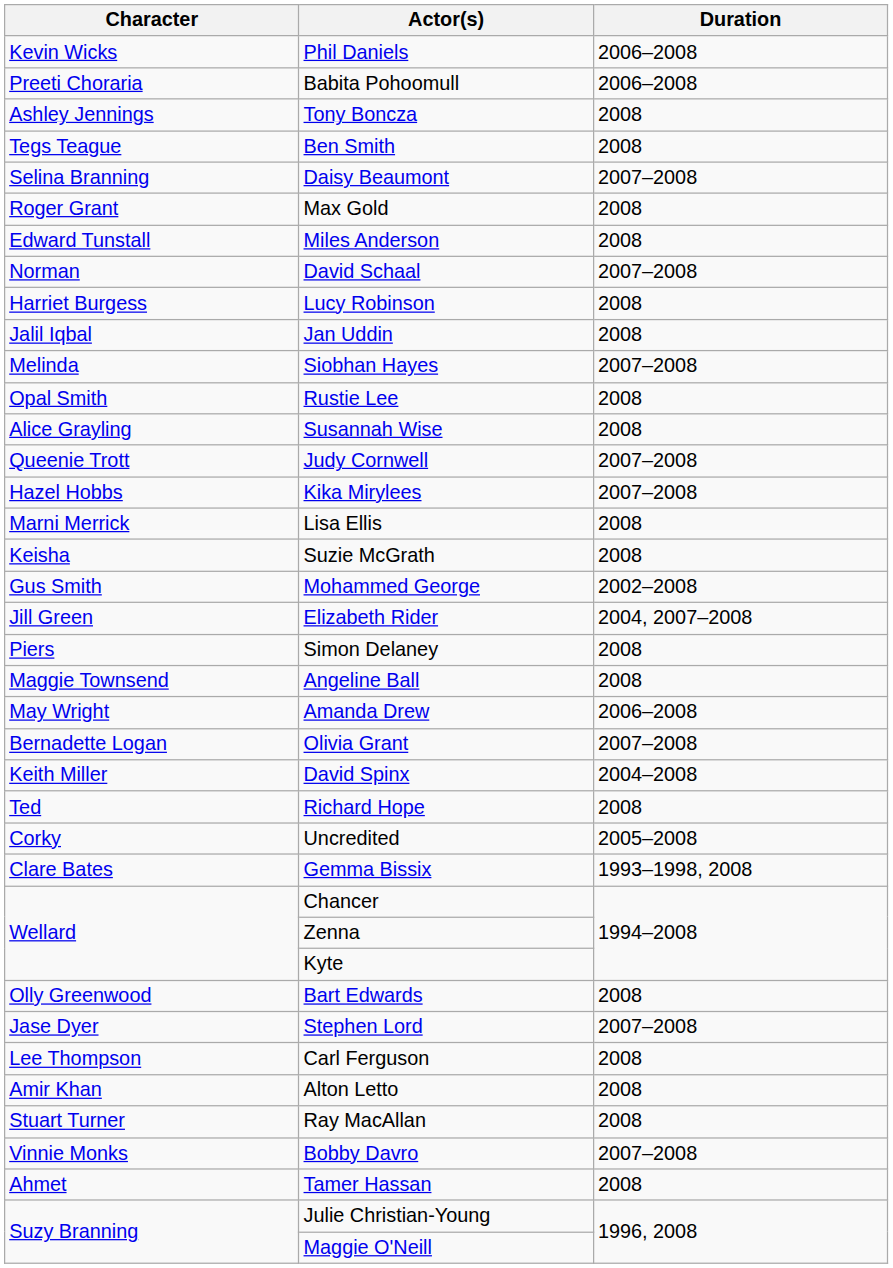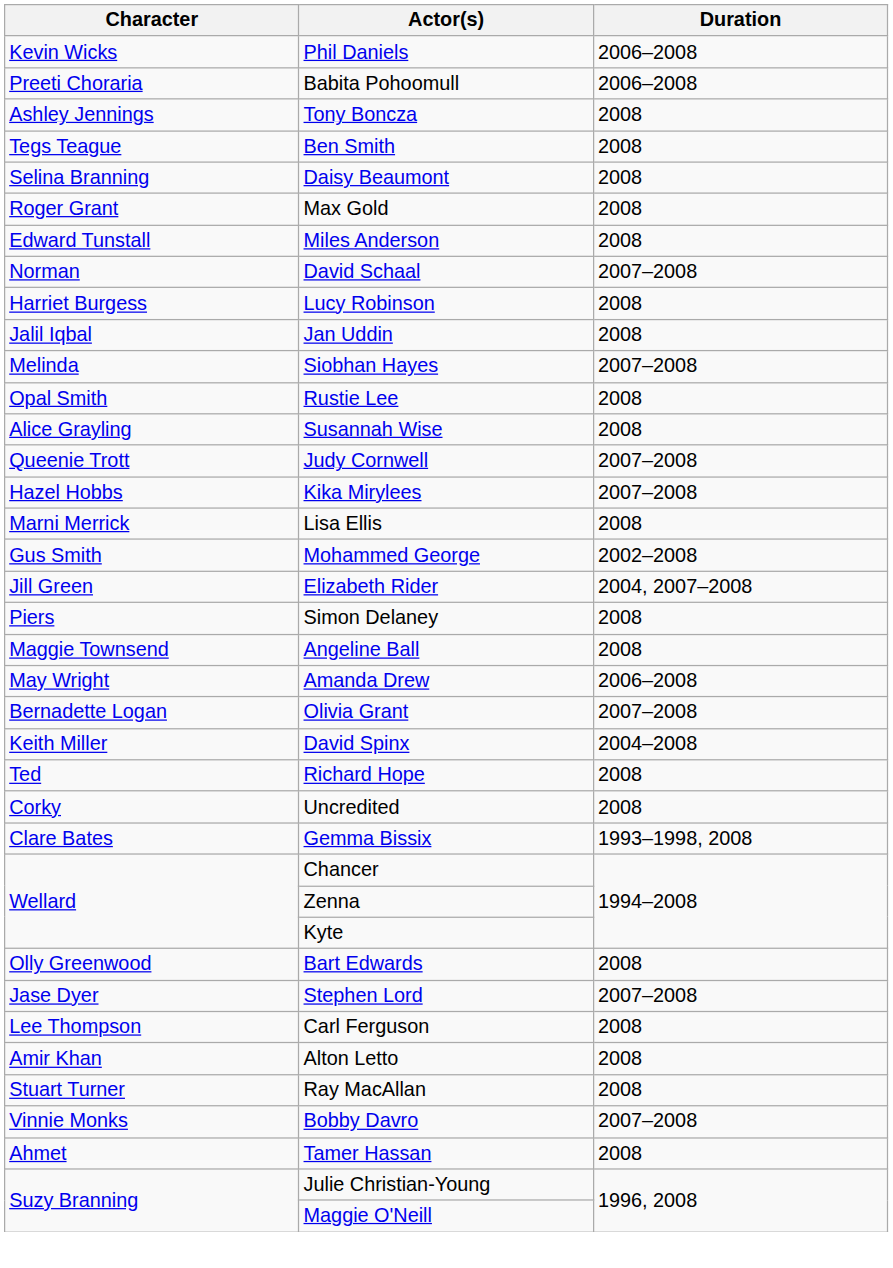 <table class="wikitable">
 <tr>
 <th scope="col" width="230">Character</th>
 <th scope="col" width="230">Actor(s)</th>
 <th scope="col" width="230">Duration</th>
 </tr>
 <tr>
 <td><a href='#'>Kevin Wicks</a></td>
 <td><a href='#'>Phil Daniels</a></td>
 <td>2006–2008</td>
 </tr>
 <tr>
 <td><a href='#'>Preeti Choraria</a></td>
 <td>Babita Pohoomull</td>
 <td>2006–2008</td>
 </tr>
 <tr>
 <td><a href='#'>Ashley Jennings</a></td>
 <td><a href='#'>Tony Boncza</a></td>
 <td>2008</td>
 </tr>
 <tr>
 <td><a href='#'>Tegs Teague</a></td>
 <td><a href='#'>Ben Smith</a></td>
 <td>2008</td>
 </tr>
 <tr>
 <td><a href='#'>Selina Branning</a></td>
 <td><a href='#'>Daisy Beaumont</a></td>
-<td>2007–2008</td>
+<td>2008</td>
 </tr>
 <tr>
 <td><a href='#'>Roger Grant</a></td>
 <td>Max Gold</td>
 <td>2008</td>
 </tr>
 <tr>
 <td><a href='#'>Edward Tunstall</a></td>
 <td><a href='#'>Miles Anderson</a></td>
 <td>2008</td>
 </tr>
 <tr>
 <td><a href='#'>Norman</a></td>
 <td><a href='#'>David Schaal</a></td>
 <td>2007–2008</td>
 </tr>
 <tr>
 <td><a href='#'>Harriet Burgess</a></td>
 <td><a href='#'>Lucy Robinson</a></td>
 <td>2008</td>
 </tr>
 <tr>
 <td><a href='#'>Jalil Iqbal</a></td>
 <td><a href='#'>Jan Uddin</a></td>
 <td>2008</td>
 </tr>
 <tr>
 <td><a href='#'>Melinda</a></td>
 <td><a href='#'>Siobhan Hayes</a></td>
 <td>2007–2008</td>
 </tr>
 <tr>
 <td><a href='#'>Opal Smith</a></td>
 <td><a href='#'>Rustie Lee</a></td>
 <td>2008</td>
 </tr>
 <tr>
 <td><a href='#'>Alice Grayling</a></td>
 <td><a href='#'>Susannah Wise</a></td>
 <td>2008</td>
 </tr>
 <tr>
 <td><a href='#'>Queenie Trott</a></td>
 <td><a href='#'>Judy Cornwell</a></td>
 <td>2007–2008</td>
 </tr>
 <tr>
 <td><a href='#'>Hazel Hobbs</a></td>
 <td><a href='#'>Kika Mirylees</a></td>
 <td>2007–2008</td>
 </tr>
 <tr>
 <td><a href='#'>Marni Merrick</a></td>
 <td>Lisa Ellis</td>
 <td>2008</td>
 </tr>
 <tr>
-<td><a href='#'>Keisha</a></td>
-<td>Suzie McGrath</td>
-<td>2008</td>
-</tr>
-<tr>
 <td><a href='#'>Gus Smith</a></td>
 <td><a href='#'>Mohammed George</a></td>
 <td>2002–2008</td>
 </tr>
 <tr>
 <td><a href='#'>Jill Green</a></td>
 <td><a href='#'>Elizabeth Rider</a></td>
 <td>2004, 2007–2008</td>
 </tr>
 <tr>
 <td><a href='#'>Piers</a></td>
 <td>Simon Delaney</td>
 <td>2008</td>
 </tr>
 <tr>
 <td><a href='#'>Maggie Townsend</a></td>
 <td><a href='#'>Angeline Ball</a></td>
 <td>2008</td>
 </tr>
 <tr>
 <td><a href='#'>May Wright</a></td>
 <td><a href='#'>Amanda Drew</a></td>
 <td>2006–2008</td>
 </tr>
 <tr>
 <td><a href='#'>Bernadette Logan</a></td>
 <td><a href='#'>Olivia Grant</a></td>
 <td>2007–2008</td>
 </tr>
 <tr>
 <td><a href='#'>Keith Miller</a></td>
 <td><a href='#'>David Spinx</a></td>
 <td>2004–2008</td>
 </tr>
 <tr>
 <td><a href='#'>Ted</a></td>
 <td><a href='#'>Richard Hope</a></td>
 <td>2008</td>
 </tr>
 <tr>
 <td><a href='#'>Corky</a></td>
 <td>Uncredited</td>
-<td>2005–2008</td>
+<td>2008</td>
 </tr>
 <tr>
 <td><a href='#'>Clare Bates</a></td>
 <td><a href='#'>Gemma Bissix</a></td>
 <td>1993–1998, 2008</td>
 </tr>
 <tr>
 <td rowspan="3"><a href='#'>Wellard</a></td>
 <td>Chancer</td>
 <td rowspan="3">1994–2008</td>
 </tr>
 <tr>
 <td>Zenna</td>
 </tr>
 <tr>
 <td>Kyte</td>
 </tr>
 <tr>
 <td><a href='#'>Olly Greenwood</a></td>
 <td><a href='#'>Bart Edwards</a></td>
 <td>2008</td>
 </tr>
 <tr>
 <td><a href='#'>Jase Dyer</a></td>
 <td><a href='#'>Stephen Lord</a></td>
 <td>2007–2008</td>
 </tr>
 <tr>
 <td><a href='#'>Lee Thompson</a></td>
 <td>Carl Ferguson</td>
 <td>2008</td>
 </tr>
 <tr>
 <td><a href='#'>Amir Khan</a></td>
 <td>Alton Letto</td>
 <td>2008</td>
 </tr>
 <tr>
 <td><a href='#'>Stuart Turner</a></td>
 <td>Ray MacAllan</td>
 <td>2008</td>
 </tr>
 <tr>
 <td><a href='#'>Vinnie Monks</a></td>
 <td><a href='#'>Bobby Davro</a></td>
 <td>2007–2008</td>
 </tr>
 <tr>
 <td><a href='#'>Ahmet</a></td>
 <td><a href='#'>Tamer Hassan</a></td>
 <td>2008</td>
 </tr>
 <tr>
 <td rowspan="2"><a href='#'>Suzy Branning</a></td>
 <td>Julie Christian-Young</td>
 <td rowspan="2">1996, 2008</td>
 </tr>
 <tr>
 <td><a href='#'>Maggie O'Neill</a></td>
 </tr>
 </table>
